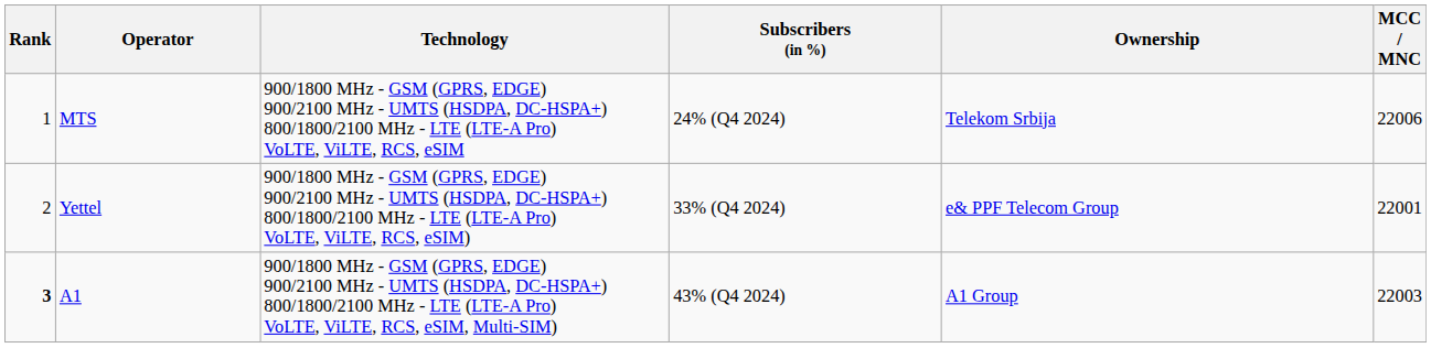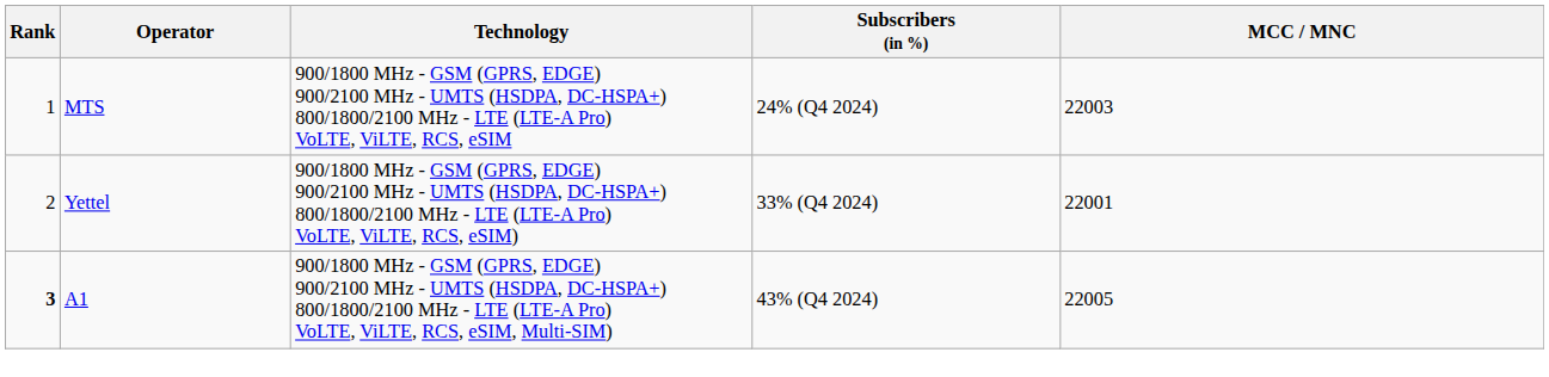 <table class="wikitable" style="width:100%;">
 <tr>
 <th style="width:3%;">Rank</th>
 <th style="width:15%;">Operator</th>
 <th style="width:30%;">Technology</th>
 <th style="width:20%;">Subscribers<br><small>(in %)</small></th>
-<th style="width:32%;">Ownership</th>
 <th>MCC / MNC</th>
 </tr>
 <tr>
 <td align=right>1</td>
 <td><a href='#'>MTS</a></td>
 <td>900/1800 MHz - <a href='#'>GSM</a> (<a href='#'>GPRS</a>, <a href='#'>EDGE</a>)<br>900/2100 MHz - <a href='#'>UMTS</a> (<a href='#'>HSDPA</a>, <a href='#'>DC-HSPA+</a>)<br>800/1800/2100 MHz - <a href='#'>LTE</a> (<a href='#'>LTE-A Pro</a>)<br><a href='#'>VoLTE</a>, <a href='#'>ViLTE</a>, <a href='#'>RCS</a>, <a href='#'>eSIM</a></td>
 <td>24% (Q4 2024)</td>
-<td><a href='#'>Telekom Srbija</a></td>
-<td>22006</td>
+<td>22003</td>
 </tr>
 <tr>
 <td align=right>2</td>
 <td><a href='#'>Yettel</a><br></td>
 <td>900/1800 MHz - <a href='#'>GSM</a> (<a href='#'>GPRS</a>, <a href='#'>EDGE</a>)<br>900/2100 MHz - <a href='#'>UMTS</a> (<a href='#'>HSDPA</a>, <a href='#'>DC-HSPA+</a>)<br>800/1800/2100 MHz - <a href='#'>LTE</a> (<a href='#'>LTE-A Pro</a>)<br><a href='#'>VoLTE</a>, <a href='#'>ViLTE</a>, <a href='#'>RCS</a>, <a href='#'>eSIM</a>)</td>
 <td>33% (Q4 2024)</td>
-<td><a href='#'>e& PPF Telecom Group</a></td>
 <td>22001</td>
 </tr>
 <tr>
 <td align=right><strong>3</strong></td>
 <td><a href='#'>A1</a><br></td>
 <td>900/1800 MHz - <a href='#'>GSM</a> (<a href='#'>GPRS</a>, <a href='#'>EDGE</a>)<br>900/2100 MHz - <a href='#'>UMTS</a> (<a href='#'>HSDPA</a>, <a href='#'>DC-HSPA+</a>)<br>800/1800/2100 MHz - <a href='#'>LTE</a> (<a href='#'>LTE-A Pro</a>)<br><a href='#'>VoLTE</a>, <a href='#'>ViLTE</a>, <a href='#'>RCS</a>, <a href='#'>eSIM</a>, <a href='#'>Multi-SIM</a>)</td>
 <td>43% (Q4 2024)</td>
-<td><a href='#'>A1 Group</a></td>
-<td>22003</td>
+<td>22005</td>
 </tr>
 </table>
